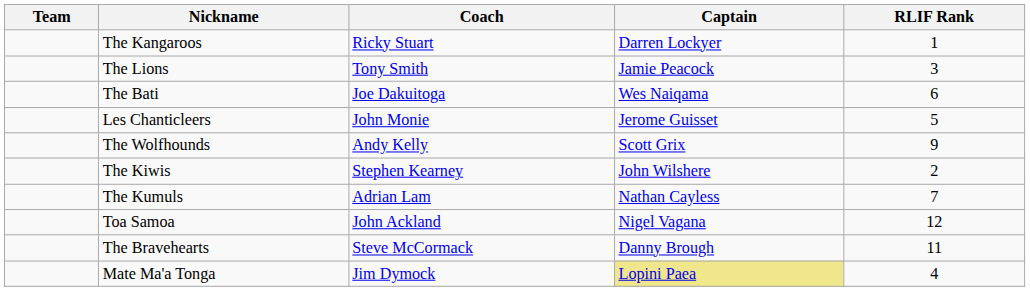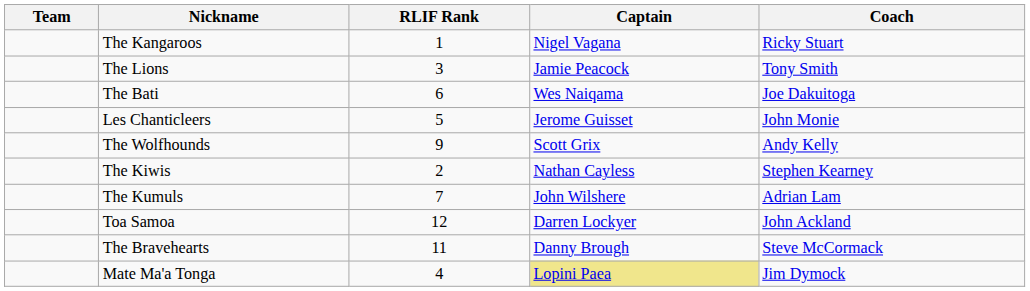 <table class="wikitable sortable" style="width:80%;">
 <tr>
 <th>Team</th>
 <th>Nickname</th>
+<th>RLIF Rank</th>
+<th>Captain</th>
 <th>Coach</th>
-<th>Captain</th>
-<th>RLIF Rank</th>
 </tr>
 <tr>
 <td></td>
 <td>The Kangaroos</td>
+<td style="text-align: center;">1</td>
+<td><a href='#'>Nigel Vagana</a></td>
 <td><a href='#'>Ricky Stuart</a></td>
-<td><a href='#'>Darren Lockyer</a></td>
-<td style="text-align: center;">1</td>
 </tr>
 <tr>
 <td></td>
 <td>The Lions</td>
+<td style="text-align: center;">3</td>
+<td><a href='#'>Jamie Peacock</a></td>
 <td><a href='#'>Tony Smith</a></td>
-<td><a href='#'>Jamie Peacock</a></td>
-<td style="text-align: center;">3</td>
 </tr>
 <tr>
 <td></td>
 <td>The Bati</td>
+<td style="text-align: center;">6</td>
+<td><a href='#'>Wes Naiqama</a></td>
 <td><a href='#'>Joe Dakuitoga</a></td>
-<td><a href='#'>Wes Naiqama</a></td>
-<td style="text-align: center;">6</td>
 </tr>
 <tr>
 <td></td>
 <td>Les Chanticleers</td>
+<td style="text-align: center;">5</td>
+<td><a href='#'>Jerome Guisset</a></td>
 <td><a href='#'>John Monie</a></td>
-<td><a href='#'>Jerome Guisset</a></td>
-<td style="text-align: center;">5</td>
 </tr>
 <tr>
 <td></td>
 <td>The Wolfhounds</td>
+<td style="text-align: center;">9</td>
+<td><a href='#'>Scott Grix</a></td>
 <td><a href='#'>Andy Kelly</a></td>
-<td><a href='#'>Scott Grix</a></td>
-<td style="text-align: center;">9</td>
 </tr>
 <tr>
 <td></td>
 <td>The Kiwis</td>
+<td style="text-align: center;">2</td>
+<td><a href='#'>Nathan Cayless</a></td>
 <td><a href='#'>Stephen Kearney</a></td>
-<td><a href='#'>John Wilshere</a></td>
-<td style="text-align: center;">2</td>
 </tr>
 <tr>
 <td></td>
 <td>The Kumuls</td>
+<td style="text-align: center;">7</td>
+<td><a href='#'>John Wilshere</a></td>
 <td><a href='#'>Adrian Lam</a></td>
-<td><a href='#'>Nathan Cayless</a></td>
-<td style="text-align: center;">7</td>
 </tr>
 <tr>
 <td></td>
 <td>Toa Samoa</td>
+<td style="text-align: center;">12</td>
+<td><a href='#'>Darren Lockyer</a></td>
 <td><a href='#'>John Ackland</a></td>
-<td><a href='#'>Nigel Vagana</a></td>
-<td style="text-align: center;">12</td>
 </tr>
 <tr>
 <td></td>
 <td>The Bravehearts</td>
+<td style="text-align: center;">11</td>
+<td><a href='#'>Danny Brough</a></td>
 <td><a href='#'>Steve McCormack</a></td>
-<td><a href='#'>Danny Brough</a></td>
-<td style="text-align: center;">11</td>
 </tr>
 <tr>
 <td></td>
 <td>Mate Ma'a Tonga</td>
+<td style="text-align: center;">4</td>
+<td style="background: khaki;"><a href='#'>Lopini Paea</a></td>
 <td><a href='#'>Jim Dymock</a></td>
-<td style="background: khaki;"><a href='#'>Lopini Paea</a></td>
-<td style="text-align: center;">4</td>
 </tr>
 </table>
